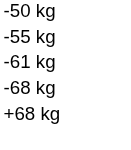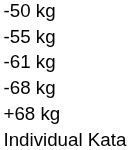 <table>
 <tr>
 <td>-50 kg</td>
 <td></td>
 <td></td>
 <td><br></td>
 </tr>
 <tr>
 <td>-55 kg</td>
 <td></td>
 <td></td>
 <td><br></td>
 </tr>
 <tr>
 <td>-61 kg</td>
 <td></td>
 <td></td>
 <td><br></td>
 </tr>
 <tr>
 <td>-68 kg</td>
 <td></td>
 <td></td>
 <td><br></td>
 </tr>
 <tr>
 <td>+68 kg</td>
 <td></td>
 <td></td>
 <td><br></td>
 </tr>
+<tr>
+<td>Individual Kata</td>
+<td></td>
+<td></td>
+<td><br></td>
+</tr>
 </table>
